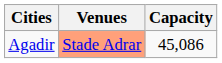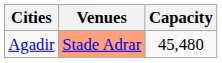 <table class="wikitable">
 <tr>
 <th>Cities</th>
 <th>Venues</th>
 <th>Capacity</th>
 </tr>
 <tr>
 <td><a href='#'>Agadir</a></td>
 <td style="background: lightsalmon;"><a href='#'>Stade Adrar</a></td>
-<td align="center">45,086</td>
+<td align="center">45,480</td>
 </tr>
 </table>
